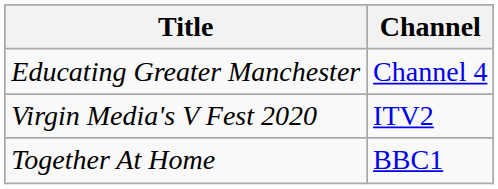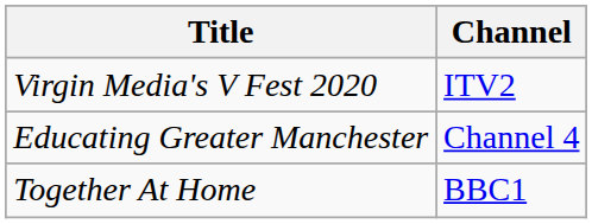 <table class="wikitable">
 <tr>
 <th>Title</th>
 <th>Channel</th>
 </tr>
 <tr>
+<td><em>Virgin Media's V Fest 2020</em></td>
+<td><a href='#'>ITV2</a></td>
+</tr>
+<tr>
 <td><em>Educating Greater Manchester</em></td>
 <td><a href='#'>Channel 4</a></td>
-</tr>
-<tr>
-<td><em>Virgin Media's V Fest 2020</em></td>
-<td><a href='#'>ITV2</a></td>
 </tr>
 <tr>
 <td><em>Together At Home</em></td>
 <td><a href='#'>BBC1</a></td>
 </tr>
 </table>
